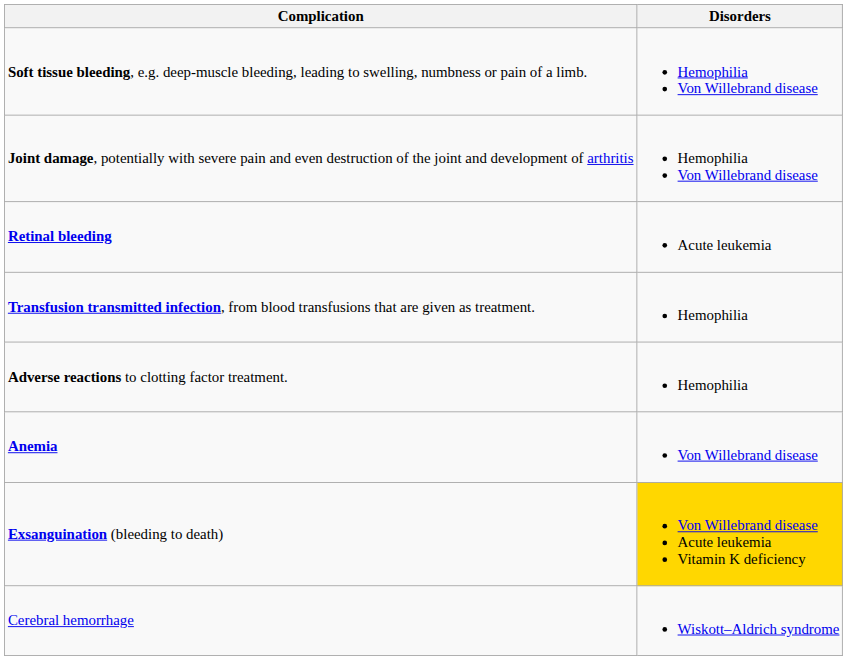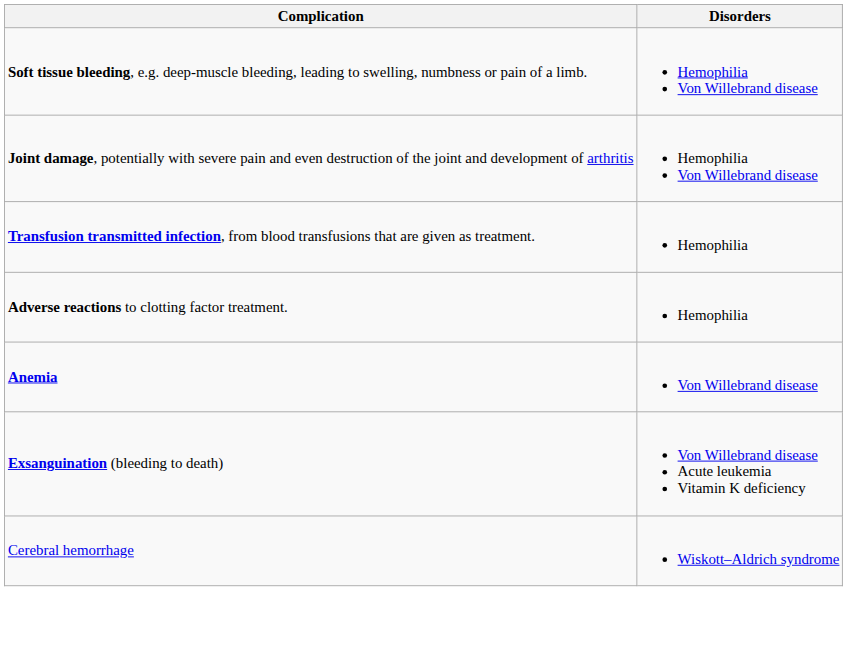 <table class="wikitable">
 <tr>
 <th>Complication</th>
 <th>Disorders</th>
 </tr>
 <tr>
 <td><strong>Soft tissue bleeding</strong>, e.g. deep-muscle bleeding, leading to swelling, numbness or pain of a limb.</td>
 <td><br><ul><li><a href='#'>Hemophilia</a></li><li><a href='#'>Von Willebrand disease</a></li></ul></td>
 </tr>
 <tr>
 <td><strong>Joint damage</strong>, potentially with severe pain and even destruction of the joint and development of <a href='#'>arthritis</a></td>
 <td><br><ul><li>Hemophilia</li><li><a href='#'>Von Willebrand disease</a></li></ul></td>
-</tr>
-<tr>
-<td><strong><a href='#'>Retinal bleeding</a></strong></td>
-<td><br><ul><li>Acute leukemia</li></ul></td>
 </tr>
 <tr>
 <td><strong><a href='#'>Transfusion transmitted infection</a></strong>, from blood transfusions that are given as treatment.</td>
 <td><br><ul><li>Hemophilia</li></ul></td>
 </tr>
 <tr>
 <td><strong>Adverse reactions</strong> to clotting factor treatment.</td>
 <td><br><ul><li>Hemophilia</li></ul></td>
 </tr>
 <tr>
 <td><strong><a href='#'>Anemia</a></strong></td>
 <td><br><ul><li><a href='#'>Von Willebrand disease</a></li></ul></td>
 </tr>
 <tr>
 <td><strong><a href='#'>Exsanguination</a></strong> (bleeding to death)</td>
-<td style="background: gold;"><br><ul><li><a href='#'>Von Willebrand disease</a></li><li>Acute leukemia</li><li>Vitamin K deficiency</li></ul></td>
+<td><br><ul><li><a href='#'>Von Willebrand disease</a></li><li>Acute leukemia</li><li>Vitamin K deficiency</li></ul></td>
 </tr>
 <tr>
 <td><a href='#'>Cerebral hemorrhage</a></td>
 <td><br><ul><li><a href='#'>Wiskott–Aldrich syndrome</a></li></ul></td>
 </tr>
 </table>
